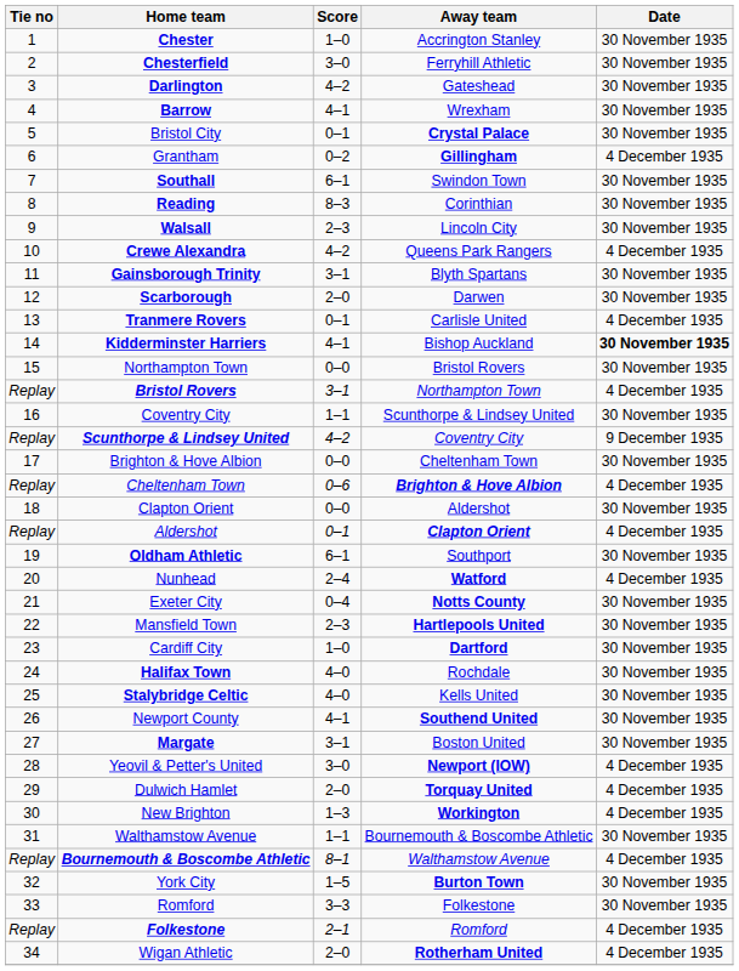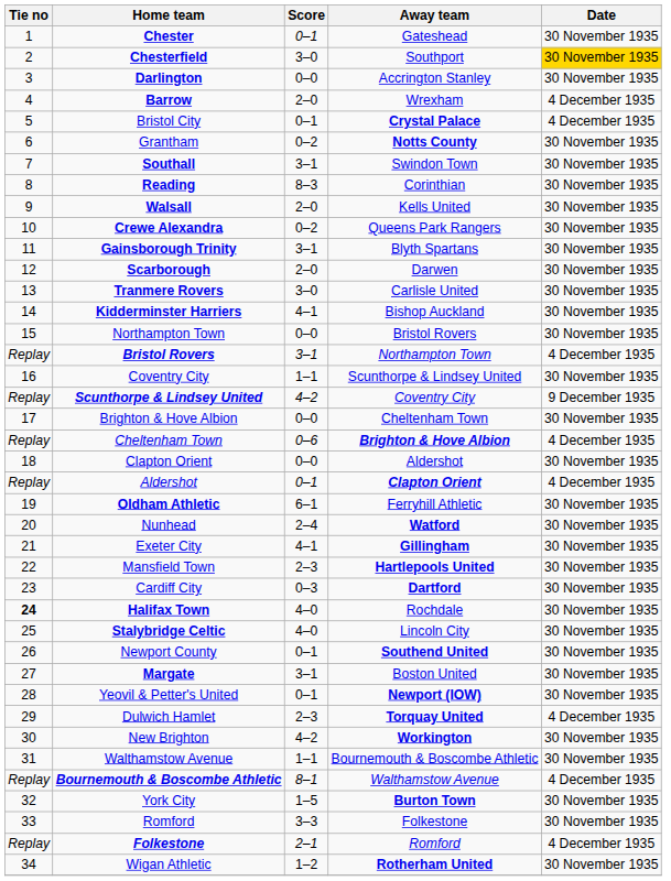 <table class="wikitable" style="text-align: center">
 <tr>
 <th>Tie no</th>
 <th>Home team</th>
 <th>Score</th>
 <th>Away team</th>
 <th>Date</th>
 </tr>
 <tr>
 <td>1</td>
 <td><strong><a href='#'>Chester</a></strong></td>
-<td>1–0</td>
-<td><a href='#'>Accrington Stanley</a></td>
+<td><em>0–1</em></td>
+<td><a href='#'>Gateshead</a></td>
 <td>30 November 1935</td>
 </tr>
 <tr>
 <td>2</td>
 <td><strong><a href='#'>Chesterfield</a></strong></td>
 <td>3–0</td>
-<td><a href='#'>Ferryhill Athletic</a></td>
-<td>30 November 1935</td>
+<td><a href='#'>Southport</a></td>
+<td style="background: gold;">30 November 1935</td>
 </tr>
 <tr>
 <td>3</td>
 <td><strong><a href='#'>Darlington</a></strong></td>
-<td>4–2</td>
-<td><a href='#'>Gateshead</a></td>
+<td>0–0</td>
+<td><a href='#'>Accrington Stanley</a></td>
 <td>30 November 1935</td>
 </tr>
 <tr>
 <td>4</td>
 <td><strong><a href='#'>Barrow</a></strong></td>
-<td>4–1</td>
+<td>2–0</td>
 <td><a href='#'>Wrexham</a></td>
-<td>30 November 1935</td>
+<td>4 December 1935</td>
 </tr>
 <tr>
 <td>5</td>
 <td><a href='#'>Bristol City</a></td>
 <td>0–1</td>
 <td><strong><a href='#'>Crystal Palace</a></strong></td>
-<td>30 November 1935</td>
+<td>4 December 1935</td>
 </tr>
 <tr>
 <td>6</td>
 <td><a href='#'>Grantham</a></td>
 <td>0–2</td>
-<td><strong><a href='#'>Gillingham</a></strong></td>
-<td>4 December 1935</td>
+<td><strong><a href='#'>Notts County</a></strong></td>
+<td>30 November 1935</td>
 </tr>
 <tr>
 <td>7</td>
 <td><strong><a href='#'>Southall</a></strong></td>
-<td>6–1</td>
+<td>3–1</td>
 <td><a href='#'>Swindon Town</a></td>
 <td>30 November 1935</td>
 </tr>
 <tr>
 <td>8</td>
 <td><strong><a href='#'>Reading</a></strong></td>
 <td>8–3</td>
 <td><a href='#'>Corinthian</a></td>
 <td>30 November 1935</td>
 </tr>
 <tr>
 <td>9</td>
 <td><strong><a href='#'>Walsall</a></strong></td>
-<td>2–3</td>
-<td><a href='#'>Lincoln City</a></td>
+<td>2–0</td>
+<td><a href='#'>Kells United</a></td>
 <td>30 November 1935</td>
 </tr>
 <tr>
 <td>10</td>
 <td><strong><a href='#'>Crewe Alexandra</a></strong></td>
-<td>4–2</td>
+<td>0–2</td>
 <td><a href='#'>Queens Park Rangers</a></td>
-<td>4 December 1935</td>
+<td>30 November 1935</td>
 </tr>
 <tr>
 <td>11</td>
 <td><strong><a href='#'>Gainsborough Trinity</a></strong></td>
 <td>3–1</td>
 <td><a href='#'>Blyth Spartans</a></td>
 <td>30 November 1935</td>
 </tr>
 <tr>
 <td>12</td>
 <td><strong><a href='#'>Scarborough</a></strong></td>
 <td>2–0</td>
 <td><a href='#'>Darwen</a></td>
 <td>30 November 1935</td>
 </tr>
 <tr>
 <td>13</td>
 <td><strong><a href='#'>Tranmere Rovers</a></strong></td>
-<td>0–1</td>
+<td>3–0</td>
 <td><a href='#'>Carlisle United</a></td>
-<td>4 December 1935</td>
+<td>30 November 1935</td>
 </tr>
 <tr>
 <td>14</td>
 <td><strong><a href='#'>Kidderminster Harriers</a></strong></td>
 <td>4–1</td>
 <td><a href='#'>Bishop Auckland</a></td>
-<td><strong>30 November 1935</strong></td>
+<td>30 November 1935</td>
 </tr>
 <tr>
 <td>15</td>
 <td><a href='#'>Northampton Town</a></td>
 <td>0–0</td>
 <td><a href='#'>Bristol Rovers</a></td>
 <td>30 November 1935</td>
 </tr>
 <tr>
 <td><em>Replay</em></td>
 <td><strong><em><a href='#'>Bristol Rovers</a></em></strong></td>
 <td><em>3–1</em></td>
 <td><em><a href='#'>Northampton Town</a></em></td>
 <td>4 December 1935</td>
 </tr>
 <tr>
 <td>16</td>
 <td><a href='#'>Coventry City</a></td>
 <td>1–1</td>
 <td><a href='#'>Scunthorpe & Lindsey United</a></td>
 <td>30 November 1935</td>
 </tr>
 <tr>
 <td><em>Replay</em></td>
 <td><strong><em><a href='#'>Scunthorpe & Lindsey United</a></em></strong></td>
 <td><em>4–2</em></td>
 <td><em><a href='#'>Coventry City</a></em></td>
 <td>9 December 1935</td>
 </tr>
 <tr>
 <td>17</td>
 <td><a href='#'>Brighton & Hove Albion</a></td>
 <td>0–0</td>
 <td><a href='#'>Cheltenham Town</a></td>
 <td>30 November 1935</td>
 </tr>
 <tr>
 <td><em>Replay</em></td>
 <td><em><a href='#'>Cheltenham Town</a></em></td>
 <td><em>0–6</em></td>
 <td><strong><em><a href='#'>Brighton & Hove Albion</a></em></strong></td>
 <td>4 December 1935</td>
 </tr>
 <tr>
 <td>18</td>
 <td><a href='#'>Clapton Orient</a></td>
 <td>0–0</td>
 <td><a href='#'>Aldershot</a></td>
 <td>30 November 1935</td>
 </tr>
 <tr>
 <td><em>Replay</em></td>
 <td><em><a href='#'>Aldershot</a></em></td>
 <td><em>0–1</em></td>
 <td><strong><em><a href='#'>Clapton Orient</a></em></strong></td>
 <td>4 December 1935</td>
 </tr>
 <tr>
 <td>19</td>
 <td><strong><a href='#'>Oldham Athletic</a></strong></td>
 <td>6–1</td>
-<td><a href='#'>Southport</a></td>
+<td><a href='#'>Ferryhill Athletic</a></td>
 <td>30 November 1935</td>
 </tr>
 <tr>
 <td>20</td>
 <td><a href='#'>Nunhead</a></td>
 <td>2–4</td>
 <td><strong><a href='#'>Watford</a></strong></td>
-<td>4 December 1935</td>
+<td>30 November 1935</td>
 </tr>
 <tr>
 <td>21</td>
 <td><a href='#'>Exeter City</a></td>
-<td>0–4</td>
-<td><strong><a href='#'>Notts County</a></strong></td>
+<td>4–1</td>
+<td><strong><a href='#'>Gillingham</a></strong></td>
 <td>30 November 1935</td>
 </tr>
 <tr>
 <td>22</td>
 <td><a href='#'>Mansfield Town</a></td>
 <td>2–3</td>
 <td><strong><a href='#'>Hartlepools United</a></strong></td>
 <td>30 November 1935</td>
 </tr>
 <tr>
 <td>23</td>
 <td><a href='#'>Cardiff City</a></td>
-<td>1–0</td>
+<td>0–3</td>
 <td><strong><a href='#'>Dartford</a></strong></td>
 <td>30 November 1935</td>
 </tr>
 <tr>
-<td>24</td>
+<td><strong>24</strong></td>
 <td><strong><a href='#'>Halifax Town</a></strong></td>
 <td>4–0</td>
 <td><a href='#'>Rochdale</a></td>
 <td>30 November 1935</td>
 </tr>
 <tr>
 <td>25</td>
 <td><strong><a href='#'>Stalybridge Celtic</a></strong></td>
 <td>4–0</td>
-<td><a href='#'>Kells United</a></td>
+<td><a href='#'>Lincoln City</a></td>
 <td>30 November 1935</td>
 </tr>
 <tr>
 <td>26</td>
 <td><a href='#'>Newport County</a></td>
-<td>4–1</td>
+<td>0–1</td>
 <td><strong><a href='#'>Southend United</a></strong></td>
 <td>30 November 1935</td>
 </tr>
 <tr>
 <td>27</td>
 <td><strong><a href='#'>Margate</a></strong></td>
 <td>3–1</td>
 <td><a href='#'>Boston United</a></td>
 <td>30 November 1935</td>
 </tr>
 <tr>
 <td>28</td>
 <td><a href='#'>Yeovil & Petter's United</a></td>
-<td>3–0</td>
+<td>0–1</td>
 <td><strong><a href='#'>Newport (IOW)</a></strong></td>
-<td>4 December 1935</td>
+<td>30 November 1935</td>
 </tr>
 <tr>
 <td>29</td>
 <td><a href='#'>Dulwich Hamlet</a></td>
-<td>2–0</td>
+<td>2–3</td>
 <td><strong><a href='#'>Torquay United</a></strong></td>
 <td>4 December 1935</td>
 </tr>
 <tr>
 <td>30</td>
 <td><a href='#'>New Brighton</a></td>
-<td>1–3</td>
+<td>4–2</td>
 <td><strong><a href='#'>Workington</a></strong></td>
-<td>4 December 1935</td>
+<td>30 November 1935</td>
 </tr>
 <tr>
 <td>31</td>
 <td><a href='#'>Walthamstow Avenue</a></td>
 <td>1–1</td>
 <td><a href='#'>Bournemouth & Boscombe Athletic</a></td>
 <td>30 November 1935</td>
 </tr>
 <tr>
 <td><em>Replay</em></td>
 <td><strong><em><a href='#'>Bournemouth & Boscombe Athletic</a></em></strong></td>
 <td><em>8–1</em></td>
 <td><em><a href='#'>Walthamstow Avenue</a></em></td>
 <td>4 December 1935</td>
 </tr>
 <tr>
 <td>32</td>
 <td><a href='#'>York City</a></td>
 <td>1–5</td>
 <td><strong><a href='#'>Burton Town</a></strong></td>
 <td>30 November 1935</td>
 </tr>
 <tr>
 <td>33</td>
 <td><a href='#'>Romford</a></td>
 <td>3–3</td>
 <td><a href='#'>Folkestone</a></td>
 <td>30 November 1935</td>
 </tr>
 <tr>
 <td><em>Replay</em></td>
 <td><strong><em><a href='#'>Folkestone</a></em></strong></td>
 <td><em>2–1</em></td>
 <td><em><a href='#'>Romford</a></em></td>
 <td>4 December 1935</td>
 </tr>
 <tr>
 <td>34</td>
 <td><a href='#'>Wigan Athletic</a></td>
-<td>2–0</td>
+<td>1–2</td>
 <td><strong><a href='#'>Rotherham United</a></strong></td>
-<td>4 December 1935</td>
+<td>30 November 1935</td>
 </tr>
 <tr>
 </tr>
 </table>
